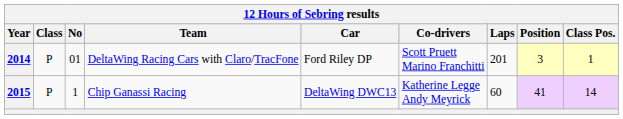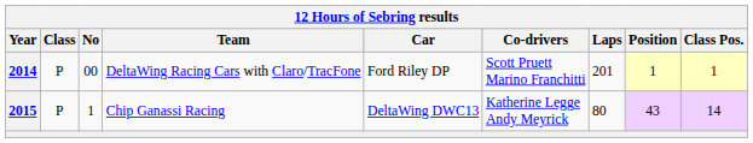 <table class="wikitable collapsible collapsed" style="font-size:90%">
 <tr>
 <th colspan=45><a href='#'>12 Hours of Sebring</a> results</th>
 </tr>
 <tr style="background:#abbbdd;">
 <th>Year</th>
 <th>Class</th>
 <th>No</th>
 <th>Team</th>
 <th>Car</th>
 <th>Co-drivers</th>
 <th>Laps</th>
 <th>Position</th>
 <th>Class Pos.</th>
 </tr>
 <tr>
 <th><a href='#'>2014</a></th>
 <td align=center>P</td>
-<td align=center>01</td>
+<td align=center>00</td>
 <td> <a href='#'>DeltaWing Racing Cars</a> with <a href='#'>Claro</a>/<a href='#'>TracFone</a></td>
 <td>Ford Riley DP</td>
 <td> <a href='#'>Scott Pruett</a><br> <a href='#'>Marino Franchitti</a></td>
 <td>201</td>
-<td style="background:#FFFFBF;" align=center>3</td>
+<td style="background:#FFFFBF;" align=center>1</td>
 <td style="background:#FFFFBF;" align=center>1</td>
 </tr>
 <tr>
 <th><a href='#'>2015</a></th>
 <td align=center>P</td>
 <td align=center>1</td>
 <td> <a href='#'>Chip Ganassi Racing</a></td>
 <td><a href='#'>DeltaWing DWC13</a></td>
 <td> <a href='#'>Katherine Legge</a><br> <a href='#'>Andy Meyrick</a></td>
-<td>60</td>
-<td style="background:#EFCFFF;" align=center>41 </td>
+<td>80</td>
+<td style="background:#EFCFFF;" align=center>43 </td>
 <td style="background:#EFCFFF;" align=center>14 </td>
 </tr>
 <tr>
 <th colspan="9"></th>
 </tr>
 </table>
